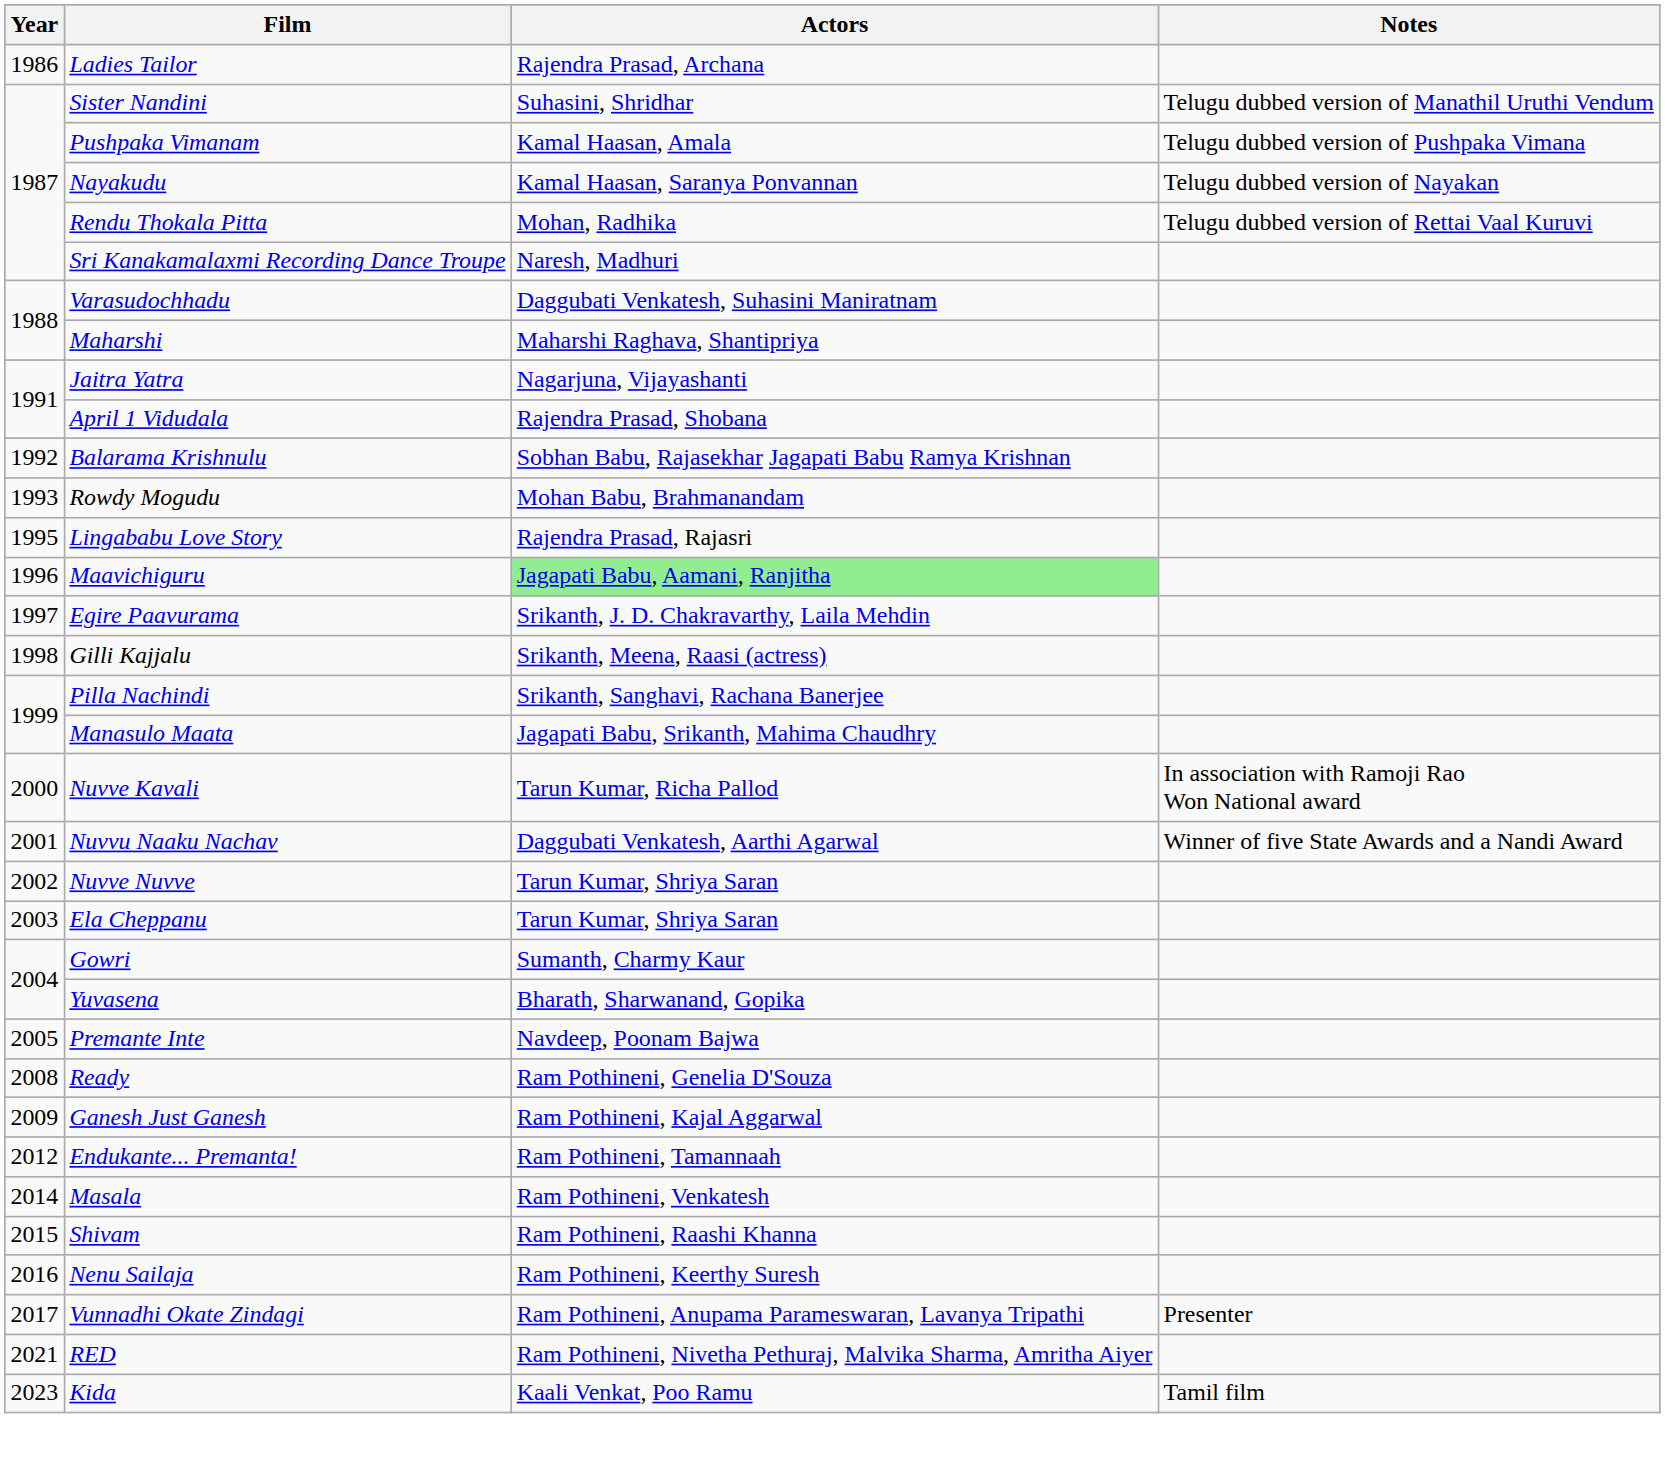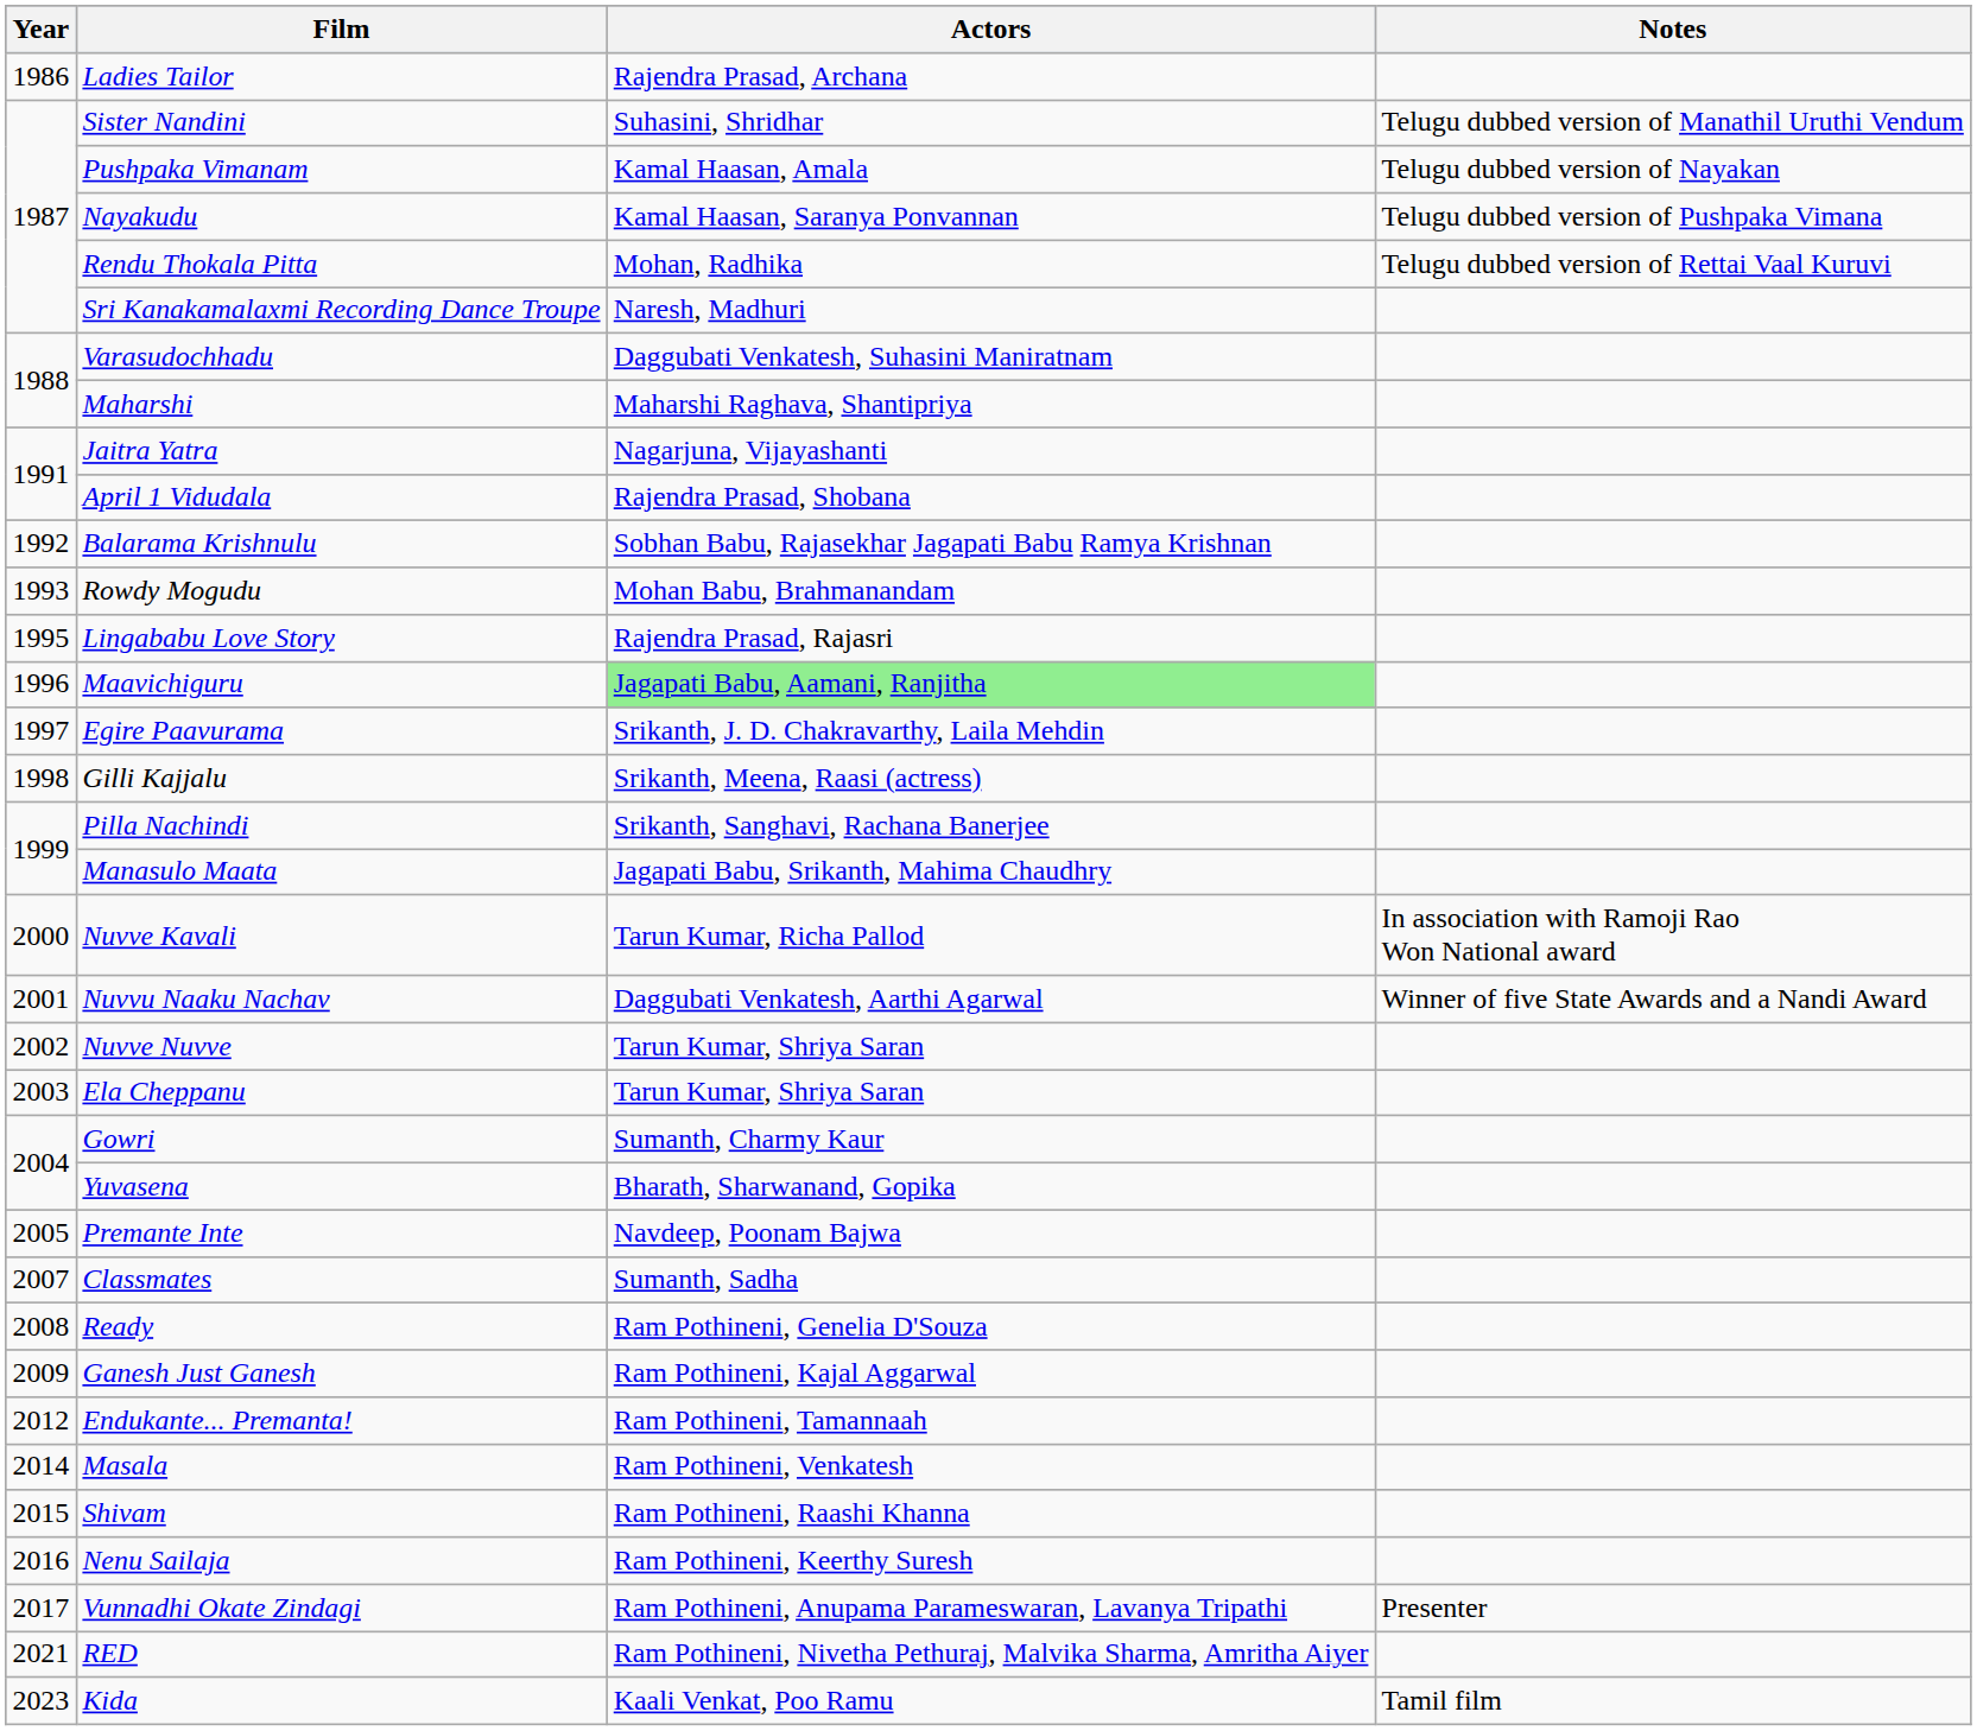 <table class="wikitable" style="font-size:90%">
 <tr style="background:#b0c4de;">
 <th>Year</th>
 <th>Film</th>
 <th>Actors</th>
 <th>Notes</th>
 </tr>
 <tr>
 <td>1986</td>
 <td><em><a href='#'>Ladies Tailor</a></em></td>
 <td><a href='#'>Rajendra Prasad</a>, <a href='#'>Archana</a></td>
 <td></td>
 </tr>
 <tr>
 <td rowspan="5">1987</td>
 <td><em><a href='#'>Sister Nandini</a></em></td>
 <td><a href='#'>Suhasini</a>, <a href='#'>Shridhar</a></td>
 <td>Telugu dubbed version of <a href='#'>Manathil Uruthi Vendum</a></td>
 </tr>
 <tr>
 <td><em><a href='#'>Pushpaka Vimanam</a></em></td>
 <td><a href='#'>Kamal Haasan</a>, <a href='#'>Amala</a></td>
-<td>Telugu dubbed version of <a href='#'>Pushpaka Vimana</a></td>
+<td>Telugu dubbed version of <a href='#'>Nayakan</a></td>
 </tr>
 <tr>
 <td><em><a href='#'>Nayakudu</a></em></td>
 <td><a href='#'>Kamal Haasan</a>, <a href='#'>Saranya Ponvannan</a></td>
-<td>Telugu dubbed version of <a href='#'>Nayakan</a></td>
+<td>Telugu dubbed version of <a href='#'>Pushpaka Vimana</a></td>
 </tr>
 <tr>
 <td><em><a href='#'>Rendu Thokala Pitta</a></em></td>
 <td><a href='#'>Mohan</a>, <a href='#'>Radhika</a></td>
 <td>Telugu dubbed version of <a href='#'>Rettai Vaal Kuruvi</a></td>
 </tr>
 <tr>
 <td><em><a href='#'>Sri Kanakamalaxmi Recording Dance Troupe</a></em></td>
 <td><a href='#'>Naresh</a>, <a href='#'>Madhuri</a></td>
 <td></td>
 </tr>
 <tr>
 <td rowspan="2">1988</td>
 <td><em><a href='#'>Varasudochhadu</a></em></td>
 <td><a href='#'>Daggubati Venkatesh</a>, <a href='#'>Suhasini Maniratnam</a></td>
 <td></td>
 </tr>
 <tr>
 <td><em><a href='#'>Maharshi</a></em></td>
 <td><a href='#'>Maharshi Raghava</a>, <a href='#'>Shantipriya</a></td>
 <td></td>
 </tr>
 <tr>
 <td rowspan="2">1991</td>
 <td><em><a href='#'>Jaitra Yatra</a></em></td>
 <td><a href='#'>Nagarjuna</a>, <a href='#'>Vijayashanti</a></td>
 <td></td>
 </tr>
 <tr>
 <td><em><a href='#'>April 1 Vidudala</a></em></td>
 <td><a href='#'>Rajendra Prasad</a>, <a href='#'>Shobana</a></td>
 <td></td>
 </tr>
 <tr>
 <td>1992</td>
 <td><em><a href='#'>Balarama Krishnulu</a></em></td>
 <td><a href='#'>Sobhan Babu</a>, <a href='#'>Rajasekhar</a> <a href='#'>Jagapati Babu</a> <a href='#'>Ramya Krishnan</a></td>
 <td></td>
 </tr>
 <tr>
 <td>1993</td>
 <td><em>Rowdy Mogudu</em></td>
 <td><a href='#'>Mohan Babu</a>, <a href='#'>Brahmanandam</a></td>
 <td></td>
 </tr>
 <tr>
 <td>1995</td>
 <td><em><a href='#'>Lingababu Love Story</a></em></td>
 <td><a href='#'>Rajendra Prasad</a>, Rajasri</td>
 <td></td>
 </tr>
 <tr>
 <td>1996</td>
 <td><em><a href='#'>Maavichiguru</a></em></td>
 <td style="background: lightgreen;"><a href='#'>Jagapati Babu</a>, <a href='#'>Aamani</a>, <a href='#'>Ranjitha</a></td>
 <td></td>
 </tr>
 <tr>
 <td>1997</td>
 <td><em><a href='#'>Egire Paavurama</a></em></td>
 <td><a href='#'>Srikanth</a>, <a href='#'>J. D. Chakravarthy</a>, <a href='#'>Laila Mehdin</a></td>
 <td></td>
 </tr>
 <tr>
 <td>1998</td>
 <td><em>Gilli Kajjalu</em></td>
 <td><a href='#'>Srikanth</a>, <a href='#'>Meena</a>, <a href='#'>Raasi (actress)</a></td>
 <td></td>
 </tr>
 <tr>
 <td rowspan="2">1999</td>
 <td><em><a href='#'>Pilla Nachindi</a></em></td>
 <td><a href='#'>Srikanth</a>, <a href='#'>Sanghavi</a>, <a href='#'>Rachana Banerjee</a></td>
 <td></td>
 </tr>
 <tr>
 <td><em><a href='#'>Manasulo Maata</a></em></td>
 <td><a href='#'>Jagapati Babu</a>, <a href='#'>Srikanth</a>, <a href='#'>Mahima Chaudhry</a></td>
 <td></td>
 </tr>
 <tr>
 <td>2000</td>
 <td><em><a href='#'>Nuvve Kavali</a></em></td>
 <td><a href='#'>Tarun Kumar</a>, <a href='#'>Richa Pallod</a></td>
 <td>In association with Ramoji Rao<br>Won National award</td>
 </tr>
 <tr>
 <td>2001</td>
 <td><em><a href='#'>Nuvvu Naaku Nachav</a></em></td>
 <td><a href='#'>Daggubati Venkatesh</a>, <a href='#'>Aarthi Agarwal</a></td>
 <td>Winner of five State Awards and a Nandi Award</td>
 </tr>
 <tr>
 <td>2002</td>
 <td><em><a href='#'>Nuvve Nuvve</a></em></td>
 <td><a href='#'>Tarun Kumar</a>, <a href='#'>Shriya Saran</a></td>
 <td></td>
 </tr>
 <tr>
 <td>2003</td>
 <td><em><a href='#'>Ela Cheppanu</a></em></td>
 <td><a href='#'>Tarun Kumar</a>, <a href='#'>Shriya Saran</a></td>
 <td></td>
 </tr>
 <tr>
 <td rowspan="2">2004</td>
 <td><em><a href='#'>Gowri</a></em></td>
 <td><a href='#'>Sumanth</a>, <a href='#'>Charmy Kaur</a></td>
 <td></td>
 </tr>
 <tr>
 <td><em><a href='#'>Yuvasena</a></em></td>
 <td><a href='#'>Bharath</a>, <a href='#'>Sharwanand</a>, <a href='#'>Gopika</a></td>
 <td></td>
 </tr>
 <tr>
 <td>2005</td>
 <td><em><a href='#'>Premante Inte</a></em></td>
 <td><a href='#'>Navdeep</a>, <a href='#'>Poonam Bajwa</a></td>
 <td></td>
 </tr>
 <tr>
+<td>2007</td>
+<td><em><a href='#'>Classmates</a></em></td>
+<td><a href='#'>Sumanth</a>, <a href='#'>Sadha</a></td>
+<td></td>
+</tr>
+<tr>
 <td>2008</td>
 <td><em><a href='#'>Ready</a></em></td>
 <td><a href='#'>Ram Pothineni</a>, <a href='#'>Genelia D'Souza</a></td>
 </tr>
 <tr>
 <td>2009</td>
 <td><em><a href='#'>Ganesh Just Ganesh</a></em></td>
 <td><a href='#'>Ram Pothineni</a>, <a href='#'>Kajal Aggarwal</a></td>
 <td></td>
 </tr>
 <tr>
 <td>2012</td>
 <td><em><a href='#'>Endukante... Premanta!</a></em></td>
 <td><a href='#'>Ram Pothineni</a>, <a href='#'>Tamannaah</a></td>
 <td></td>
 </tr>
 <tr>
 <td>2014</td>
 <td><em><a href='#'>Masala</a></em></td>
 <td><a href='#'>Ram Pothineni</a>, <a href='#'>Venkatesh</a></td>
 <td></td>
 </tr>
 <tr>
 <td>2015</td>
 <td><em><a href='#'>Shivam</a></em></td>
 <td><a href='#'>Ram Pothineni</a>, <a href='#'>Raashi Khanna</a></td>
 <td></td>
 </tr>
 <tr>
 <td>2016</td>
 <td><em><a href='#'>Nenu Sailaja</a></em></td>
 <td><a href='#'>Ram Pothineni</a>, <a href='#'>Keerthy Suresh</a></td>
 <td></td>
 </tr>
 <tr>
 <td>2017</td>
 <td><em><a href='#'>Vunnadhi Okate Zindagi</a></em></td>
 <td><a href='#'>Ram Pothineni</a>, <a href='#'>Anupama Parameswaran</a>, <a href='#'>Lavanya Tripathi</a></td>
 <td>Presenter</td>
 </tr>
 <tr>
 <td>2021</td>
 <td><a href='#'><em>RED</em></a></td>
 <td><a href='#'>Ram Pothineni</a>, <a href='#'>Nivetha Pethuraj</a>, <a href='#'>Malvika Sharma</a>, <a href='#'>Amritha Aiyer</a></td>
 <td></td>
 </tr>
 <tr>
 <td>2023</td>
 <td><em><a href='#'>Kida</a></em></td>
 <td><a href='#'>Kaali Venkat</a>, <a href='#'>Poo Ramu</a></td>
 <td>Tamil film</td>
 </tr>
 </table>
